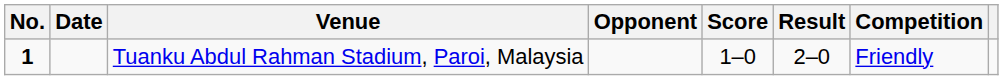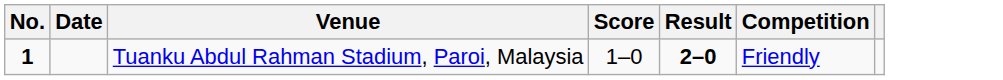 <table class="wikitable sortable">
 <tr>
 <th scope="col">No.</th>
 <th scope="col">Date</th>
 <th scope="col">Venue</th>
-<th scope="col">Opponent</th>
 <th scope="col">Score</th>
 <th scope="col">Result</th>
 <th scope="col">Competition</th>
 <th scope="col" class="unsortable"></th>
 </tr>
 <tr>
 <td align="center"><strong>1</strong></td>
 <td></td>
 <td><a href='#'>Tuanku Abdul Rahman Stadium</a>, <a href='#'>Paroi</a>, Malaysia</td>
-<td></td>
 <td align="center">1–0</td>
-<td align="center">2–0</td>
+<td align="center"><strong>2–0</strong></td>
 <td><a href='#'>Friendly</a></td>
 <td></td>
 </tr>
 </table>
